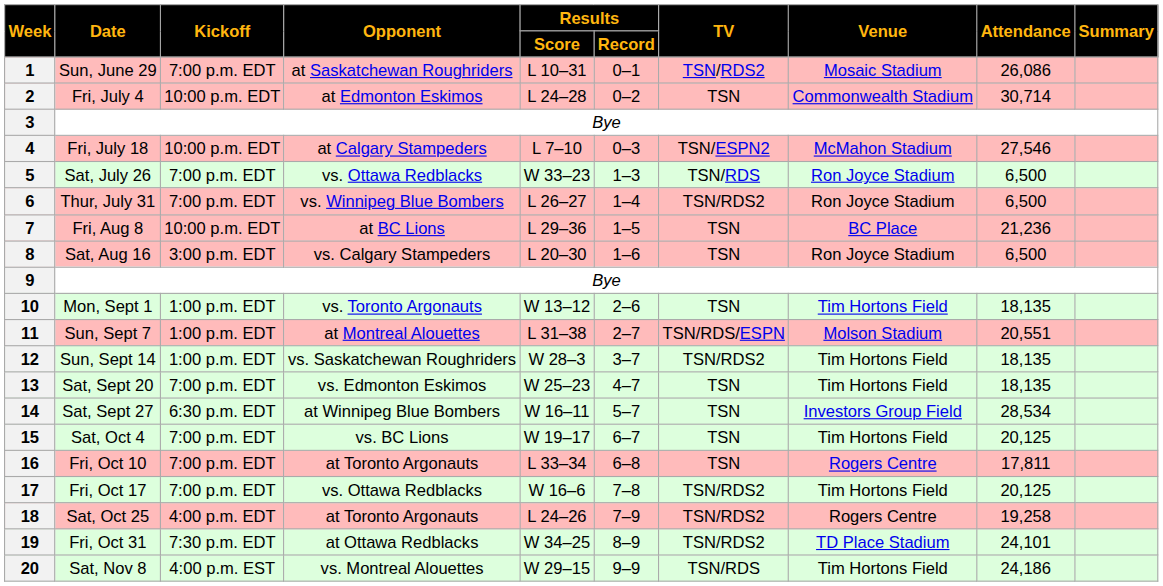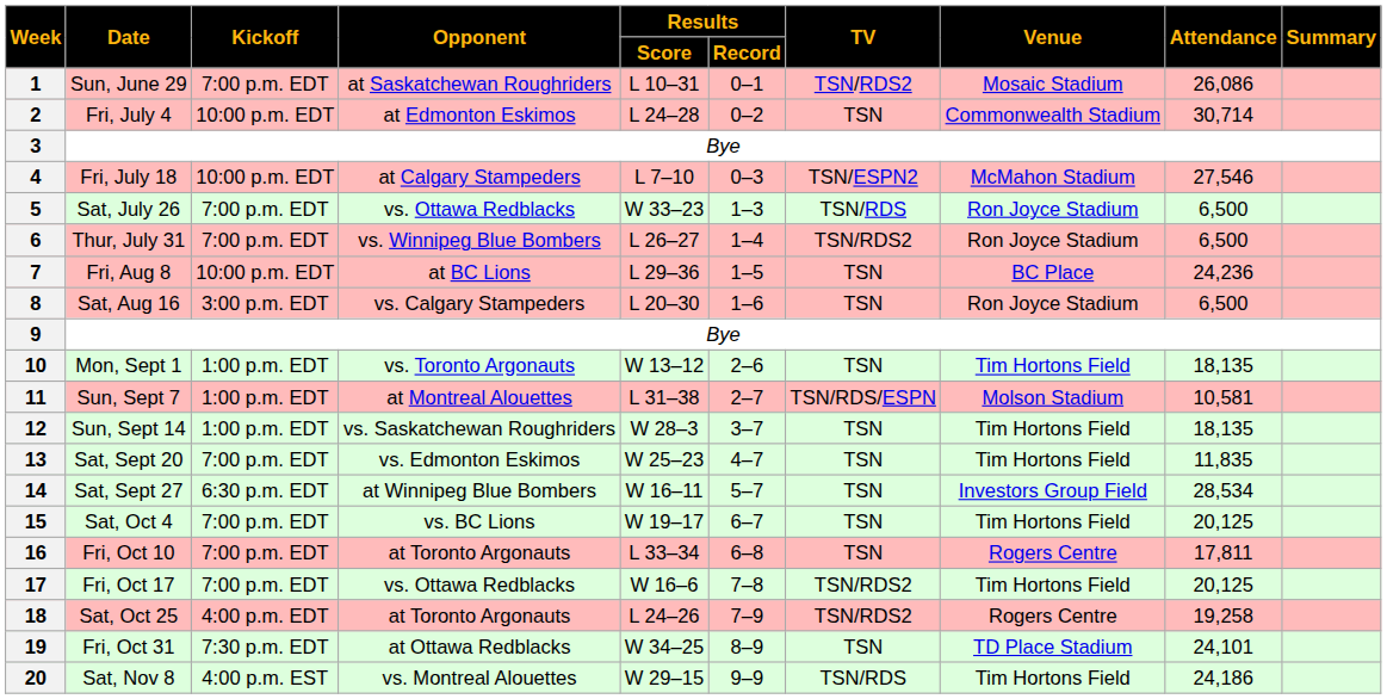 <table class="wikitable" style="font-size: 95%;">
 <tr>
 <th style="background:black;color:#FFB60F;" rowspan=2>Week</th>
 <th style="background:black;color:#FFB60F;" rowspan=2>Date</th>
 <th style="background:black;color:#FFB60F;" rowspan=2>Kickoff</th>
 <th style="background:black;color:#FFB60F;" rowspan=2>Opponent</th>
 <th style="background:black;color:#FFB60F;" colspan=2>Results</th>
 <th style="background:black;color:#FFB60F;" rowspan=2>TV</th>
 <th style="background:black;color:#FFB60F;" rowspan=2>Venue</th>
 <th style="background:black;color:#FFB60F;" rowspan=2>Attendance</th>
 <th style="background:black;color:#FFB60F;" rowspan=2>Summary</th>
 </tr>
 <tr>
 <th style="background:black;color:#FFB60F;">Score</th>
 <th style="background:black;color:#FFB60F;">Record</th>
 </tr>
 <tr align="center" bgcolor="#ffbbbb">
 <th align="center"><strong>1</strong></th>
 <td align="center">Sun, June 29</td>
 <td align="center">7:00 p.m. EDT</td>
 <td align="center">at <a href='#'>Saskatchewan Roughriders</a></td>
 <td align="center">L 10–31</td>
 <td align="center">0–1</td>
 <td align="center"><a href='#'>TSN</a>/<a href='#'>RDS2</a></td>
 <td align="center"><a href='#'>Mosaic Stadium</a></td>
 <td align="center">26,086</td>
 <td align="center"></td>
 </tr>
 <tr align="center" bgcolor="#ffbbbb">
 <th align="center"><strong>2</strong></th>
 <td align="center">Fri, July 4</td>
 <td align="center">10:00 p.m. EDT</td>
 <td align="center">at <a href='#'>Edmonton Eskimos</a></td>
 <td align="center">L 24–28</td>
 <td align="center">0–2</td>
 <td align="center">TSN</td>
 <td align="center"><a href='#'>Commonwealth Stadium</a></td>
 <td align="center">30,714</td>
 <td align="center"></td>
 </tr>
 <tr align="center" bgcolor="#ffffff">
 <th align="center"><strong>3</strong></th>
 <td colspan=9 align="center" valign="middle"><em>Bye</em></td>
 </tr>
 <tr align="center" bgcolor="#ffbbbb">
 <th align="center"><strong>4</strong></th>
 <td align="center">Fri, July 18</td>
 <td align="center">10:00 p.m. EDT</td>
 <td align="center">at <a href='#'>Calgary Stampeders</a></td>
 <td align="center">L 7–10</td>
 <td align="center">0–3</td>
 <td align="center">TSN/<a href='#'>ESPN2</a></td>
 <td align="center"><a href='#'>McMahon Stadium</a></td>
 <td align="center">27,546</td>
 <td align="center"></td>
 </tr>
 <tr align="center" bgcolor="#ddffdd">
 <th align="center"><strong>5</strong></th>
 <td align="center">Sat, July 26</td>
 <td align="center">7:00 p.m. EDT</td>
 <td align="center">vs. <a href='#'>Ottawa Redblacks</a></td>
 <td align="center">W 33–23</td>
 <td align="center">1–3</td>
 <td align="center">TSN/<a href='#'>RDS</a></td>
 <td align="center"><a href='#'>Ron Joyce Stadium</a></td>
 <td align="center">6,500</td>
 <td align="center"></td>
 </tr>
 <tr align="center" bgcolor="#ffbbbb">
 <th align="center"><strong>6</strong></th>
 <td align="center">Thur, July 31</td>
 <td align="center">7:00 p.m. EDT</td>
 <td align="center">vs. <a href='#'>Winnipeg Blue Bombers</a></td>
 <td align="center">L 26–27</td>
 <td align="center">1–4</td>
 <td align="center">TSN/RDS2</td>
 <td align="center">Ron Joyce Stadium</td>
 <td align="center">6,500</td>
 <td align="center"></td>
 </tr>
 <tr align="center" bgcolor="#ffbbbb">
 <th align="center"><strong>7</strong></th>
 <td align="center">Fri, Aug 8</td>
 <td align="center">10:00 p.m. EDT</td>
 <td align="center">at <a href='#'>BC Lions</a></td>
 <td align="center">L 29–36</td>
 <td align="center">1–5</td>
 <td align="center">TSN</td>
 <td align="center"><a href='#'>BC Place</a></td>
-<td align="center">21,236</td>
+<td align="center">24,236</td>
 <td align="center"></td>
 </tr>
 <tr align="center" bgcolor="#ffbbbb">
 <th align="center"><strong>8</strong></th>
 <td align="center">Sat, Aug 16</td>
 <td align="center">3:00 p.m. EDT</td>
 <td align="center">vs. Calgary Stampeders</td>
 <td align="center">L 20–30</td>
 <td align="center">1–6</td>
 <td align="center">TSN</td>
 <td align="center">Ron Joyce Stadium</td>
 <td align="center">6,500</td>
 <td align="center"></td>
 </tr>
 <tr align="center" bgcolor="#ffffff">
 <th align="center"><strong>9</strong></th>
 <td colspan=9 align="center" valign="middle"><em>Bye</em></td>
 </tr>
 <tr align="center" bgcolor="#ddffdd">
 <th align="center"><strong>10</strong></th>
 <td align="center">Mon, Sept 1</td>
 <td align="center">1:00 p.m. EDT</td>
 <td align="center">vs. <a href='#'>Toronto Argonauts</a></td>
 <td align="center">W 13–12</td>
 <td align="center">2–6</td>
 <td align="center">TSN</td>
 <td align="center"><a href='#'>Tim Hortons Field</a></td>
 <td align="center">18,135</td>
 <td align="center"></td>
 </tr>
 <tr align="center" bgcolor="#ffbbbb">
 <th align="center"><strong>11</strong></th>
 <td align="center">Sun, Sept 7</td>
 <td align="center">1:00 p.m. EDT</td>
 <td align="center">at <a href='#'>Montreal Alouettes</a></td>
 <td align="center">L 31–38</td>
 <td align="center">2–7</td>
 <td align="center">TSN/RDS/<a href='#'>ESPN</a></td>
 <td align="center"><a href='#'>Molson Stadium</a></td>
-<td align="center">20,551</td>
+<td align="center">10,581</td>
 <td align="center"></td>
 </tr>
 <tr align="center" bgcolor="#ddffdd">
 <th align="center"><strong>12</strong></th>
 <td align="center">Sun, Sept 14</td>
 <td align="center">1:00 p.m. EDT</td>
 <td align="center">vs. Saskatchewan Roughriders</td>
 <td align="center">W 28–3</td>
 <td align="center">3–7</td>
-<td align="center">TSN/RDS2</td>
+<td align="center">TSN</td>
 <td align="center">Tim Hortons Field</td>
 <td align="center">18,135</td>
 <td align="center"></td>
 </tr>
 <tr align="center" bgcolor="#ddffdd">
 <th align="center"><strong>13</strong></th>
 <td align="center">Sat, Sept 20</td>
 <td align="center">7:00 p.m. EDT</td>
 <td align="center">vs. Edmonton Eskimos</td>
 <td align="center">W 25–23</td>
 <td align="center">4–7</td>
 <td align="center">TSN</td>
 <td align="center">Tim Hortons Field</td>
-<td align="center">18,135</td>
+<td align="center">11,835</td>
 <td align="center"></td>
 </tr>
 <tr align="center" bgcolor="#ddffdd">
 <th align="center"><strong>14</strong></th>
 <td align="center">Sat, Sept 27</td>
 <td align="center">6:30 p.m. EDT</td>
 <td align="center">at Winnipeg Blue Bombers</td>
 <td align="center">W 16–11</td>
 <td align="center">5–7</td>
 <td align="center">TSN</td>
 <td align="center"><a href='#'>Investors Group Field</a></td>
 <td align="center">28,534</td>
 <td align="center"></td>
 </tr>
 <tr align="center" bgcolor="#ddffdd">
 <th align="center"><strong>15</strong></th>
 <td align="center">Sat, Oct 4</td>
 <td align="center">7:00 p.m. EDT</td>
 <td align="center">vs. BC Lions</td>
 <td align="center">W 19–17</td>
 <td align="center">6–7</td>
 <td align="center">TSN</td>
 <td align="center">Tim Hortons Field</td>
 <td align="center">20,125</td>
 <td align="center"></td>
 </tr>
 <tr align="center" bgcolor="#ffbbbb">
 <th align="center"><strong>16</strong></th>
 <td align="center">Fri, Oct 10</td>
 <td align="center">7:00 p.m. EDT</td>
 <td align="center">at Toronto Argonauts</td>
 <td align="center">L 33–34</td>
 <td align="center">6–8</td>
 <td align="center">TSN</td>
 <td align="center"><a href='#'>Rogers Centre</a></td>
 <td align="center">17,811</td>
 <td align="center"></td>
 </tr>
 <tr align="center" bgcolor="#ddffdd">
 <th align="center"><strong>17</strong></th>
 <td align="center">Fri, Oct 17</td>
 <td align="center">7:00 p.m. EDT</td>
 <td align="center">vs. Ottawa Redblacks</td>
 <td align="center">W 16–6</td>
 <td align="center">7–8</td>
 <td align="center">TSN/RDS2</td>
 <td align="center">Tim Hortons Field</td>
 <td align="center">20,125</td>
 <td align="center"></td>
 </tr>
 <tr align="center" bgcolor="#ffbbbb">
 <th align="center"><strong>18</strong></th>
 <td align="center">Sat, Oct 25</td>
 <td align="center">4:00 p.m. EDT</td>
 <td align="center">at Toronto Argonauts</td>
 <td align="center">L 24–26</td>
 <td align="center">7–9</td>
 <td align="center">TSN/RDS2</td>
 <td align="center">Rogers Centre</td>
 <td align="center">19,258</td>
 <td align="center"></td>
 </tr>
 <tr align="center" bgcolor="#ddffdd">
 <th align="center"><strong>19</strong></th>
 <td align="center">Fri, Oct 31</td>
 <td align="center">7:30 p.m. EDT</td>
 <td align="center">at Ottawa Redblacks</td>
 <td align="center">W 34–25</td>
 <td align="center">8–9</td>
-<td align="center">TSN/RDS2</td>
+<td align="center">TSN</td>
 <td align="center"><a href='#'>TD Place Stadium</a></td>
 <td align="center">24,101</td>
 <td align="center"></td>
 </tr>
 <tr align="center" bgcolor="#ddffdd">
 <th align="center"><strong>20</strong></th>
 <td align="center">Sat, Nov 8</td>
 <td align="center">4:00 p.m. EST</td>
 <td align="center">vs. Montreal Alouettes</td>
 <td align="center">W 29–15</td>
 <td align="center">9–9</td>
 <td align="center">TSN/RDS</td>
 <td align="center">Tim Hortons Field</td>
 <td align="center">24,186</td>
 <td align="center"></td>
 </tr>
 </table>
